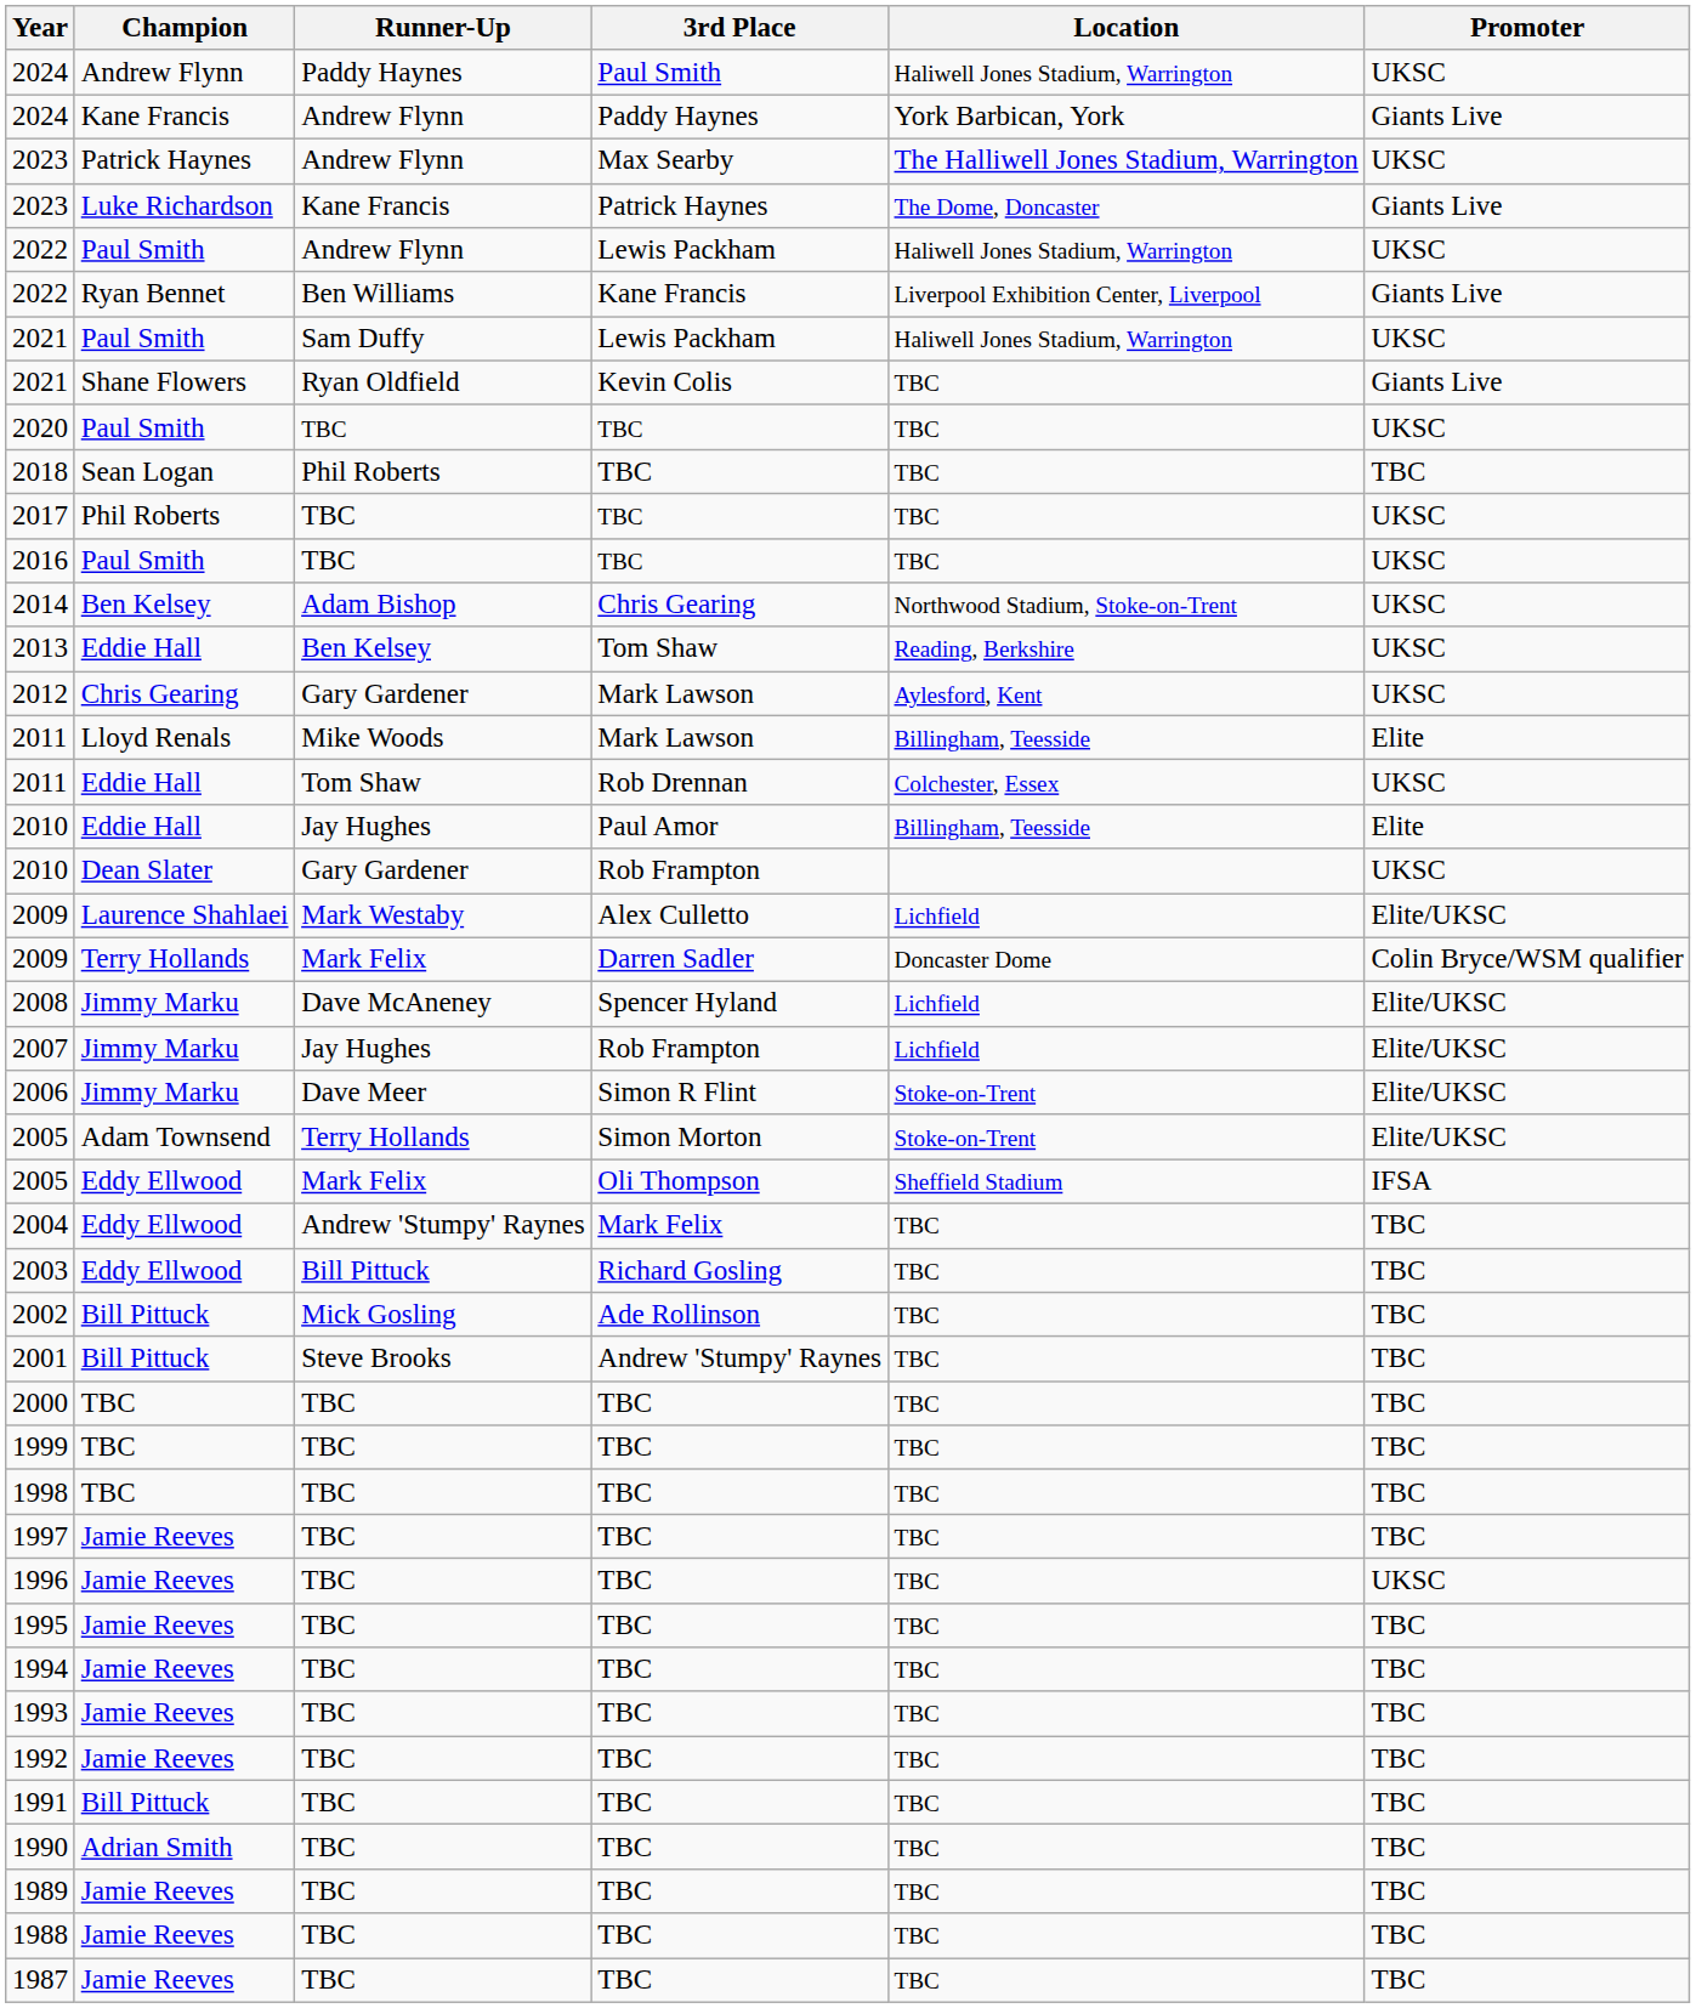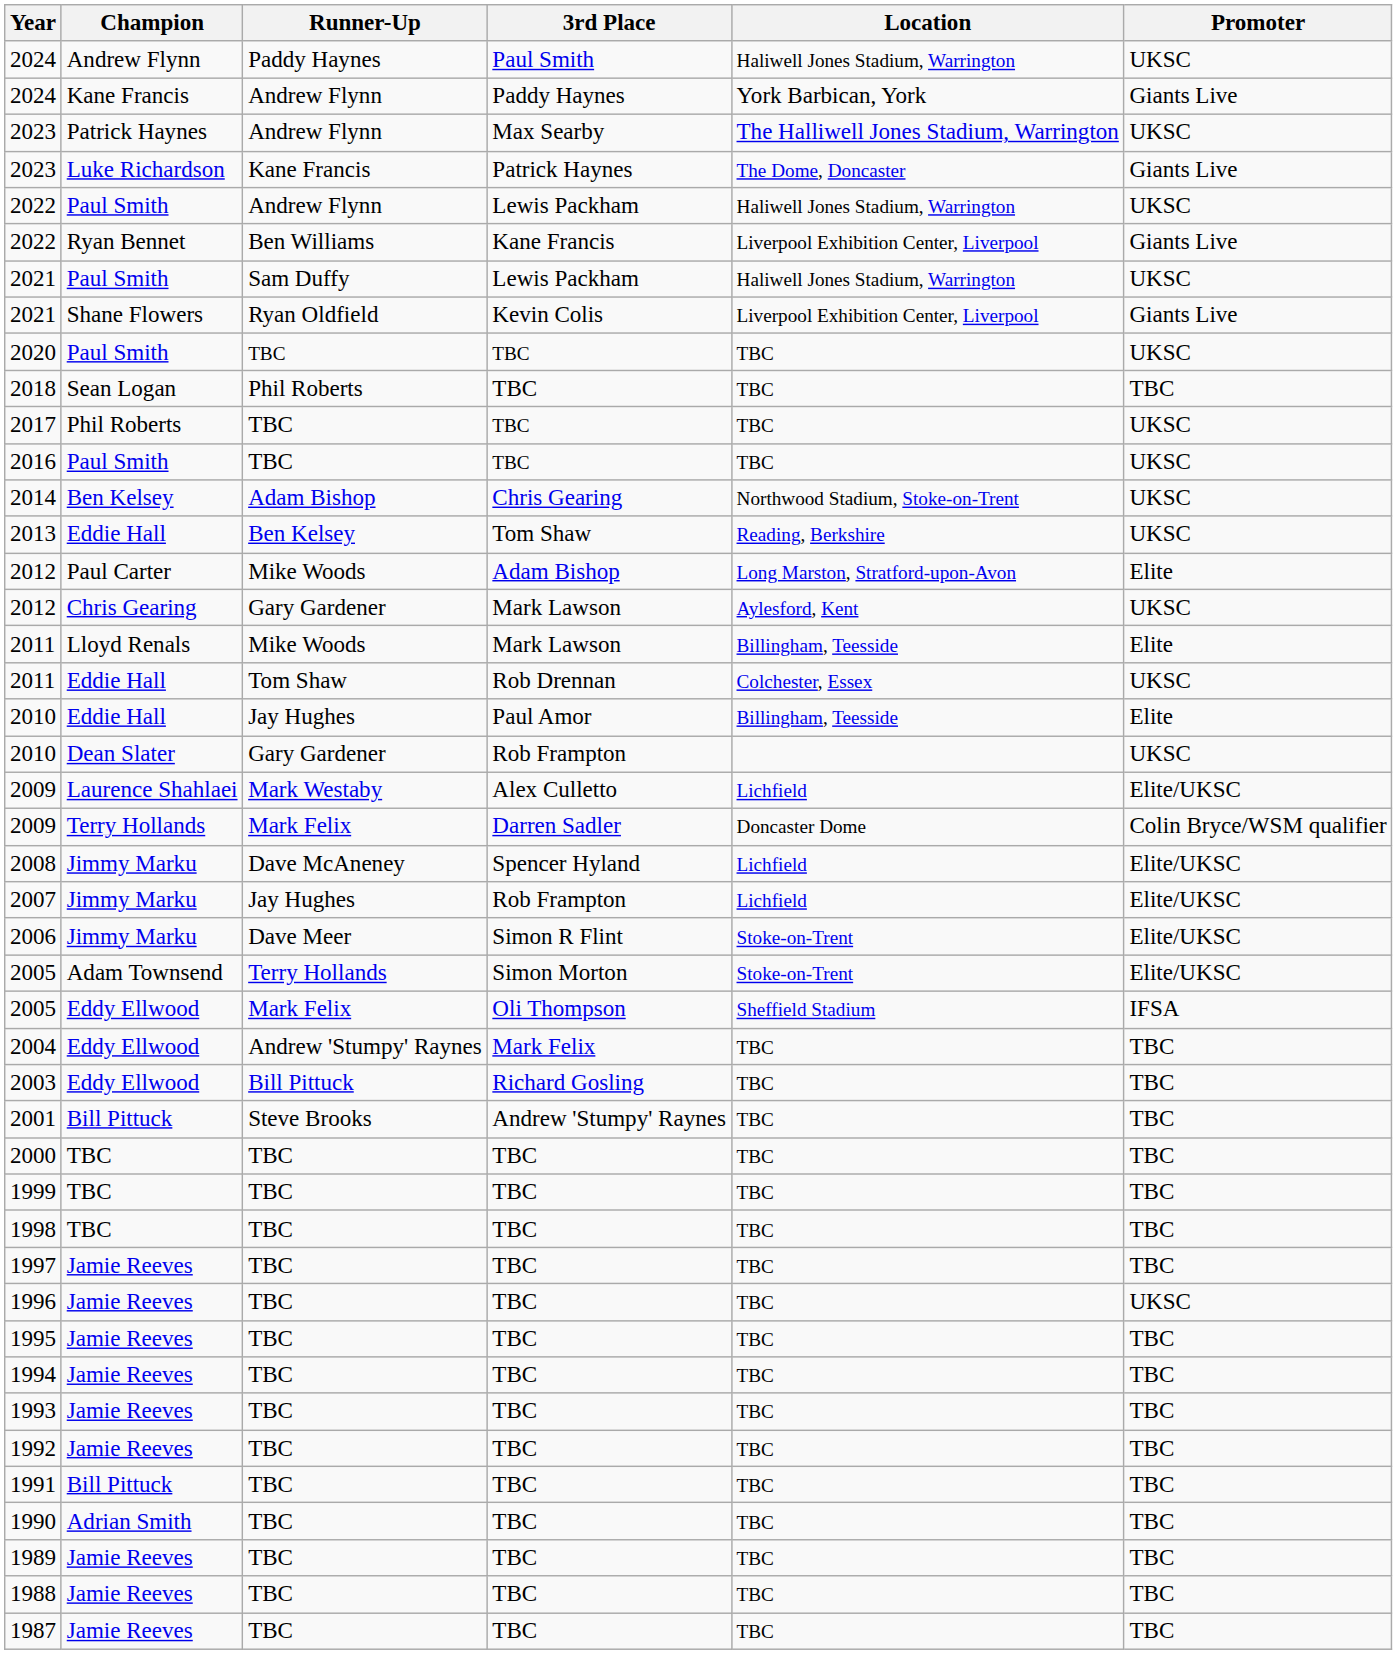 <table class="wikitable">
 <tr>
 <th>Year</th>
 <th>Champion</th>
 <th>Runner-Up</th>
 <th>3rd Place</th>
 <th>Location</th>
 <th>Promoter</th>
 </tr>
 <tr>
 <td>2024</td>
 <td> Andrew Flynn</td>
 <td> Paddy Haynes</td>
 <td> <a href='#'>Paul Smith</a></td>
 <td> <small>Haliwell Jones Stadium, <a href='#'>Warrington</a></small></td>
 <td>UKSC</td>
 </tr>
 <tr>
 <td>2024</td>
 <td> Kane Francis</td>
 <td> Andrew Flynn</td>
 <td> Paddy Haynes</td>
 <td> York Barbican, York</td>
 <td>Giants Live</td>
 </tr>
 <tr>
 <td>2023</td>
 <td> Patrick Haynes</td>
 <td> Andrew Flynn</td>
 <td> Max Searby</td>
 <td><a href='#'>The Halliwell Jones Stadium, Warrington</a></td>
 <td>UKSC</td>
 </tr>
 <tr>
 <td>2023</td>
 <td> <a href='#'>Luke Richardson</a></td>
 <td> Kane Francis</td>
 <td> Patrick Haynes</td>
 <td> <small><a href='#'>The Dome</a>, <a href='#'>Doncaster</a></small></td>
 <td>Giants Live</td>
 </tr>
 <tr>
 <td>2022</td>
 <td> <a href='#'>Paul Smith</a></td>
 <td> Andrew Flynn</td>
 <td> Lewis Packham</td>
 <td> <small>Haliwell Jones Stadium, <a href='#'>Warrington</a></small></td>
 <td>UKSC</td>
 </tr>
 <tr>
 <td>2022</td>
 <td> Ryan Bennet</td>
 <td> Ben Williams</td>
 <td> Kane Francis</td>
 <td> <small>Liverpool Exhibition Center, <a href='#'>Liverpool</a></small></td>
 <td>Giants Live</td>
 </tr>
 <tr>
 <td>2021</td>
 <td> <a href='#'>Paul Smith</a></td>
 <td> Sam Duffy</td>
 <td> Lewis Packham</td>
 <td> <small>Haliwell Jones Stadium, <a href='#'>Warrington</a></small></td>
 <td>UKSC</td>
 </tr>
 <tr>
 <td>2021</td>
 <td> Shane Flowers</td>
 <td> Ryan Oldfield</td>
 <td> Kevin Colis</td>
-<td> <small>TBC</small></td>
+<td> <small>Liverpool Exhibition Center, <a href='#'>Liverpool</a></small></td>
 <td>Giants Live</td>
 </tr>
 <tr>
 <td>2020</td>
 <td> <a href='#'>Paul Smith</a></td>
 <td> <small>TBC</small></td>
 <td> <small>TBC</small></td>
 <td> <small>TBC</small></td>
 <td>UKSC</td>
 </tr>
 <tr>
 <td>2018</td>
 <td> Sean Logan</td>
 <td> Phil Roberts</td>
 <td> TBC</td>
 <td> <small>TBC</small></td>
 <td>TBC</td>
 </tr>
 <tr>
 <td>2017</td>
 <td> Phil Roberts</td>
 <td> TBC</td>
 <td> <small>TBC</small></td>
 <td> <small>TBC</small></td>
 <td>UKSC</td>
 </tr>
 <tr>
 <td>2016</td>
 <td> <a href='#'>Paul Smith</a></td>
 <td> TBC</td>
 <td> <small>TBC</small></td>
 <td> <small>TBC</small></td>
 <td>UKSC</td>
 </tr>
 <tr>
 <td>2014</td>
 <td> <a href='#'>Ben Kelsey</a></td>
 <td> <a href='#'>Adam Bishop</a></td>
 <td> <a href='#'>Chris Gearing</a></td>
 <td> <small>Northwood Stadium, <a href='#'>Stoke-on-Trent</a></small></td>
 <td>UKSC</td>
 </tr>
 <tr>
 <td>2013</td>
 <td> <a href='#'>Eddie Hall</a></td>
 <td> <a href='#'>Ben Kelsey</a></td>
 <td> Tom Shaw</td>
 <td> <small><a href='#'>Reading</a>, <a href='#'>Berkshire</a></small></td>
 <td>UKSC</td>
+</tr>
+<tr>
+<td>2012</td>
+<td> Paul Carter</td>
+<td> Mike Woods</td>
+<td> <a href='#'>Adam Bishop</a></td>
+<td> <small><a href='#'>Long Marston</a>, <a href='#'>Stratford-upon-Avon</a></small></td>
+<td>Elite</td>
 </tr>
 <tr>
 <td>2012</td>
 <td> <a href='#'>Chris Gearing</a></td>
 <td> Gary Gardener</td>
 <td> Mark Lawson</td>
 <td> <small><a href='#'>Aylesford</a>, <a href='#'>Kent</a></small></td>
 <td>UKSC</td>
 </tr>
 <tr>
 <td>2011</td>
 <td> Lloyd Renals</td>
 <td> Mike Woods</td>
 <td> Mark Lawson</td>
 <td> <small><a href='#'>Billingham</a>, <a href='#'>Teesside</a></small></td>
 <td>Elite</td>
 </tr>
 <tr>
 <td>2011</td>
 <td> <a href='#'>Eddie Hall</a></td>
 <td> Tom Shaw</td>
 <td> Rob Drennan</td>
 <td> <small><a href='#'>Colchester</a>, <a href='#'>Essex</a></small></td>
 <td>UKSC</td>
 </tr>
 <tr>
 <td>2010</td>
 <td> <a href='#'>Eddie Hall</a></td>
 <td> Jay Hughes</td>
 <td> Paul Amor</td>
 <td> <small><a href='#'>Billingham</a>, <a href='#'>Teesside</a></small></td>
 <td>Elite</td>
 </tr>
 <tr>
 <td>2010</td>
 <td> <a href='#'>Dean Slater</a></td>
 <td> Gary Gardener</td>
 <td> Rob Frampton</td>
 <td></td>
 <td>UKSC</td>
 </tr>
 <tr>
 <td>2009</td>
 <td> <a href='#'>Laurence Shahlaei</a></td>
 <td> <a href='#'>Mark Westaby</a></td>
 <td> Alex Culletto</td>
 <td> <small><a href='#'>Lichfield</a></small></td>
 <td>Elite/UKSC</td>
 </tr>
 <tr>
 <td>2009</td>
 <td> <a href='#'>Terry Hollands</a></td>
 <td> <a href='#'>Mark Felix</a></td>
 <td> <a href='#'>Darren Sadler</a></td>
 <td> <small>Doncaster Dome</small></td>
 <td>Colin Bryce/WSM qualifier</td>
 </tr>
 <tr>
 <td>2008</td>
 <td> <a href='#'>Jimmy Marku</a></td>
 <td> Dave McAneney</td>
 <td> Spencer Hyland</td>
 <td> <small><a href='#'>Lichfield</a></small></td>
 <td>Elite/UKSC</td>
 </tr>
 <tr>
 <td>2007</td>
 <td> <a href='#'>Jimmy Marku</a></td>
 <td> Jay Hughes</td>
 <td> Rob Frampton</td>
 <td> <small><a href='#'>Lichfield</a></small></td>
 <td>Elite/UKSC</td>
 </tr>
 <tr>
 <td>2006</td>
 <td> <a href='#'>Jimmy Marku</a></td>
 <td> Dave Meer</td>
 <td> Simon R Flint</td>
 <td> <small><a href='#'>Stoke-on-Trent</a> </small></td>
 <td>Elite/UKSC</td>
 </tr>
 <tr>
 <td>2005</td>
 <td> Adam Townsend</td>
 <td> <a href='#'>Terry Hollands</a></td>
 <td> Simon Morton</td>
 <td> <small><a href='#'>Stoke-on-Trent</a></small></td>
 <td>Elite/UKSC</td>
 </tr>
 <tr>
 <td>2005</td>
 <td> <a href='#'>Eddy Ellwood</a></td>
 <td> <a href='#'>Mark Felix</a></td>
 <td> <a href='#'>Oli Thompson</a></td>
 <td> <small><a href='#'>Sheffield Stadium</a></small></td>
 <td>IFSA</td>
 </tr>
 <tr>
 <td>2004</td>
 <td> <a href='#'>Eddy Ellwood</a></td>
 <td> Andrew 'Stumpy' Raynes</td>
 <td> <a href='#'>Mark Felix</a></td>
 <td> <small>TBC</small></td>
 <td>TBC</td>
 </tr>
 <tr>
 <td>2003</td>
 <td> <a href='#'>Eddy Ellwood</a></td>
 <td> <a href='#'>Bill Pittuck</a></td>
 <td> <a href='#'>Richard Gosling</a></td>
-<td> <small>TBC</small></td>
-<td>TBC</td>
-</tr>
-<tr>
-<td>2002</td>
-<td> <a href='#'>Bill Pittuck</a></td>
-<td> <a href='#'>Mick Gosling</a></td>
-<td> <a href='#'>Ade Rollinson</a></td>
 <td> <small>TBC</small></td>
 <td>TBC</td>
 </tr>
 <tr>
 <td>2001</td>
 <td> <a href='#'>Bill Pittuck</a></td>
 <td> Steve Brooks</td>
 <td> Andrew 'Stumpy' Raynes</td>
 <td> <small>TBC</small></td>
 <td>TBC</td>
 </tr>
 <tr>
 <td>2000</td>
 <td> TBC</td>
 <td> TBC</td>
 <td> TBC</td>
 <td> <small>TBC</small></td>
 <td>TBC</td>
 </tr>
 <tr>
 <td>1999</td>
 <td> TBC</td>
 <td> TBC</td>
 <td> TBC</td>
 <td> <small>TBC</small></td>
 <td>TBC</td>
 </tr>
 <tr>
 <td>1998</td>
 <td> TBC</td>
 <td> TBC</td>
 <td> TBC</td>
 <td> <small>TBC</small></td>
 <td>TBC</td>
 </tr>
 <tr>
 <td>1997</td>
 <td> <a href='#'>Jamie Reeves</a></td>
 <td> TBC</td>
 <td> TBC</td>
 <td> <small>TBC</small></td>
 <td>TBC</td>
 </tr>
 <tr>
 <td>1996</td>
 <td> <a href='#'>Jamie Reeves</a></td>
 <td> TBC</td>
 <td> TBC</td>
 <td> <small>TBC</small></td>
 <td>UKSC</td>
 </tr>
 <tr>
 <td>1995</td>
 <td> <a href='#'>Jamie Reeves</a></td>
 <td> TBC</td>
 <td> TBC</td>
 <td> <small>TBC</small></td>
 <td>TBC</td>
 </tr>
 <tr>
 <td>1994</td>
 <td> <a href='#'>Jamie Reeves</a></td>
 <td> TBC</td>
 <td> TBC</td>
 <td> <small>TBC</small></td>
 <td>TBC</td>
 </tr>
 <tr>
 <td>1993</td>
 <td> <a href='#'>Jamie Reeves</a></td>
 <td> TBC</td>
 <td> TBC</td>
 <td> <small>TBC</small></td>
 <td>TBC</td>
 </tr>
 <tr>
 <td>1992</td>
 <td> <a href='#'>Jamie Reeves</a></td>
 <td> TBC</td>
 <td> TBC</td>
 <td> <small>TBC</small></td>
 <td>TBC</td>
 </tr>
 <tr>
 <td>1991</td>
 <td> <a href='#'>Bill Pittuck</a></td>
 <td> TBC</td>
 <td> TBC</td>
 <td> <small>TBC</small></td>
 <td>TBC</td>
 </tr>
 <tr>
 <td>1990</td>
 <td> <a href='#'>Adrian Smith</a></td>
 <td> TBC</td>
 <td> TBC</td>
 <td> <small>TBC</small></td>
 <td>TBC</td>
 </tr>
 <tr>
 <td>1989</td>
 <td> <a href='#'>Jamie Reeves</a></td>
 <td> TBC</td>
 <td> TBC</td>
 <td> <small>TBC</small></td>
 <td>TBC</td>
 </tr>
 <tr>
 <td>1988</td>
 <td> <a href='#'>Jamie Reeves</a></td>
 <td> TBC</td>
 <td> TBC</td>
 <td> <small>TBC</small></td>
 <td>TBC</td>
 </tr>
 <tr>
 <td>1987</td>
 <td> <a href='#'>Jamie Reeves</a></td>
 <td> TBC</td>
 <td> TBC</td>
 <td> <small>TBC</small></td>
 <td>TBC</td>
 </tr>
 </table>
